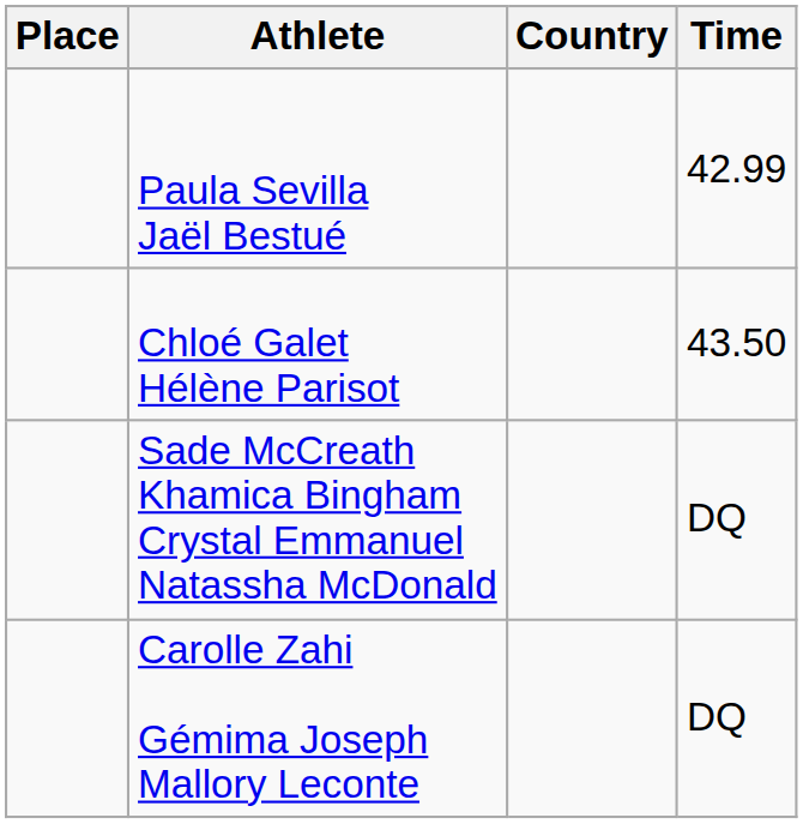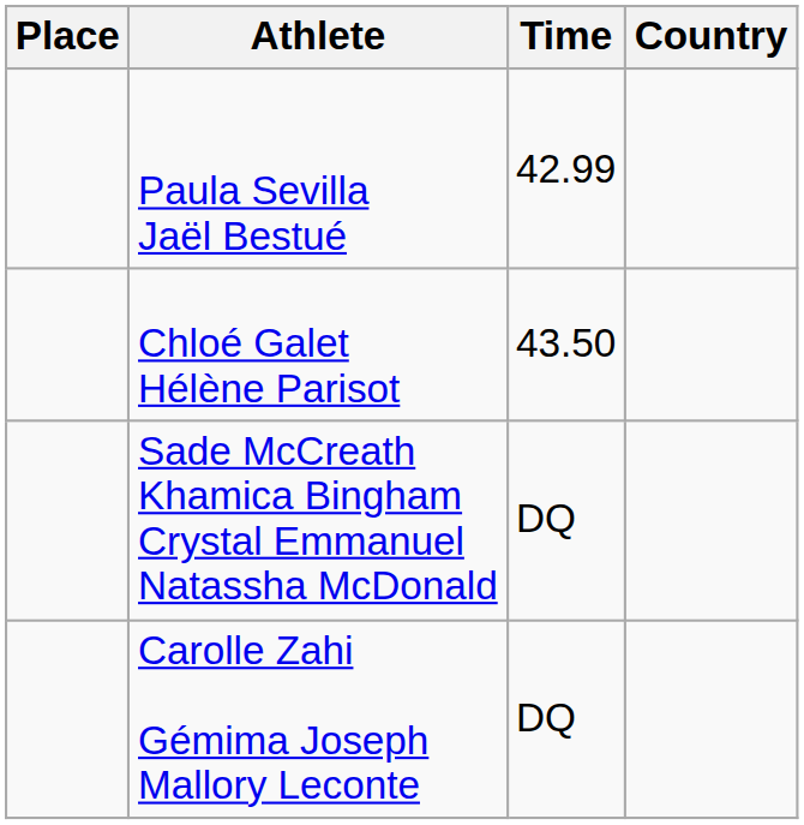 <table class="wikitable">
 <tr>
 <th>Place</th>
 <th>Athlete</th>
+<th>Time</th>
 <th>Country</th>
-<th>Time</th>
 </tr>
 <tr>
 <td align=center></td>
 <td><br><br><a href='#'>Paula Sevilla</a><br><a href='#'>Jaël Bestué</a></td>
+<td>42.99</td>
 <td></td>
-<td>42.99</td>
 </tr>
 <tr>
 <td align=center></td>
 <td><br><a href='#'>Chloé Galet</a><br><a href='#'>Hélène Parisot</a><br></td>
+<td>43.50</td>
 <td></td>
-<td>43.50</td>
 </tr>
 <tr>
 <td align=center></td>
 <td><a href='#'>Sade McCreath</a><br><a href='#'>Khamica Bingham</a><br><a href='#'>Crystal Emmanuel</a><br><a href='#'>Natassha McDonald</a></td>
+<td>DQ</td>
 <td></td>
-<td>DQ</td>
 </tr>
 <tr>
 <td align=center></td>
 <td><a href='#'>Carolle Zahi</a><br><br><a href='#'>Gémima Joseph</a><br><a href='#'>Mallory Leconte</a></td>
+<td>DQ</td>
 <td></td>
-<td>DQ</td>
 </tr>
 </table>
